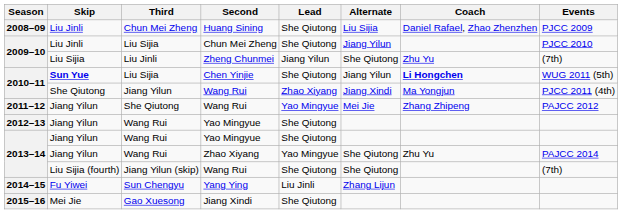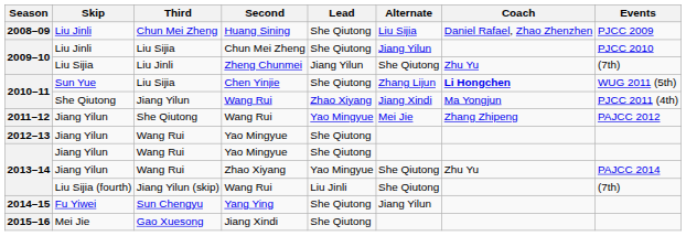 <table class="wikitable">
 <tr>
 <th scope="col">Season</th>
 <th scope="col">Skip</th>
 <th scope="col">Third</th>
 <th scope="col">Second</th>
 <th scope="col">Lead</th>
 <th scope="col">Alternate</th>
 <th scope="col">Coach</th>
 <th scope="col">Events</th>
 </tr>
 <tr>
 <th scope="row">2008–09</th>
 <td><a href='#'>Liu Jinli</a></td>
 <td><a href='#'>Chun Mei Zheng</a></td>
 <td><a href='#'>Huang Sining</a></td>
 <td>She Qiutong</td>
 <td><a href='#'>Liu Sijia</a></td>
 <td><a href='#'>Daniel Rafael</a>, <a href='#'>Zhao Zhenzhen</a></td>
 <td><a href='#'>PJCC 2009</a> </td>
 </tr>
 <tr>
 <th scope="row" rowspan=2>2009–10</th>
 <td>Liu Jinli</td>
 <td>Liu Sijia</td>
 <td>Chun Mei Zheng</td>
 <td>She Qiutong</td>
 <td><a href='#'>Jiang Yilun</a></td>
 <td></td>
 <td><a href='#'>PJCC 2010</a> </td>
 </tr>
 <tr>
 <td>Liu Sijia</td>
 <td>Liu Jinli</td>
 <td><a href='#'>Zheng Chunmei</a></td>
 <td>Jiang Yilun</td>
 <td>She Qiutong</td>
 <td><a href='#'>Zhu Yu</a></td>
 <td> (7th)</td>
 </tr>
 <tr>
 <th scope="row" rowspan=2>2010–11</th>
-<td><strong><a href='#'>Sun Yue</a></strong></td>
+<td><a href='#'>Sun Yue</a></td>
 <td>Liu Sijia</td>
 <td><a href='#'>Chen Yinjie</a></td>
 <td>She Qiutong</td>
-<td>Jiang Yilun</td>
+<td><a href='#'>Zhang Lijun</a></td>
 <td><strong><a href='#'>Li Hongchen</a></strong></td>
 <td><a href='#'>WUG 2011</a> (5th)</td>
 </tr>
 <tr>
 <td>She Qiutong</td>
 <td>Jiang Yilun</td>
 <td><a href='#'>Wang Rui</a></td>
 <td><a href='#'>Zhao Xiyang</a></td>
 <td><a href='#'>Jiang Xindi</a></td>
 <td><a href='#'>Ma Yongjun</a></td>
 <td><a href='#'>PJCC 2011</a> (4th)</td>
 </tr>
 <tr>
 <th scope="row">2011–12</th>
 <td>Jiang Yilun</td>
 <td>She Qiutong</td>
 <td>Wang Rui</td>
 <td><a href='#'>Yao Mingyue</a></td>
 <td><a href='#'>Mei Jie</a></td>
 <td><a href='#'>Zhang Zhipeng</a></td>
 <td><a href='#'>PAJCC 2012</a> </td>
 </tr>
 <tr>
 <th scope="row">2012–13</th>
 <td>Jiang Yilun</td>
 <td>Wang Rui</td>
 <td>Yao Mingyue</td>
 <td>She Qiutong</td>
 <td></td>
 <td></td>
 <td></td>
 </tr>
 <tr>
 <th scope="row" rowspan=3>2013–14</th>
 <td>Jiang Yilun</td>
 <td>Wang Rui</td>
 <td>Yao Mingyue</td>
 <td>She Qiutong</td>
 <td></td>
 <td></td>
 <td></td>
 </tr>
 <tr>
 <td>Jiang Yilun</td>
 <td>Wang Rui</td>
 <td>Zhao Xiyang</td>
 <td>Yao Mingyue</td>
 <td>She Qiutong</td>
 <td>Zhu Yu</td>
 <td><a href='#'>PAJCC 2014</a> </td>
 </tr>
 <tr>
 <td>Liu Sijia (fourth)</td>
 <td>Jiang Yilun (skip)</td>
 <td>Wang Rui</td>
-<td>She Qiutong</td>
+<td>Liu Jinli</td>
 <td>She Qiutong</td>
 <td></td>
 <td> (7th)</td>
 </tr>
 <tr>
 <th scope="row">2014–15</th>
 <td><a href='#'>Fu Yiwei</a></td>
 <td><a href='#'>Sun Chengyu</a></td>
 <td><a href='#'>Yang Ying</a></td>
-<td>Liu Jinli</td>
-<td><a href='#'>Zhang Lijun</a></td>
+<td>She Qiutong</td>
+<td>Jiang Yilun</td>
 <td></td>
 <td></td>
 </tr>
 <tr>
 <th scope="row">2015–16</th>
 <td>Mei Jie</td>
 <td><a href='#'>Gao Xuesong</a></td>
 <td>Jiang Xindi</td>
 <td>She Qiutong</td>
 <td></td>
 <td></td>
 <td></td>
 </tr>
 </table>
